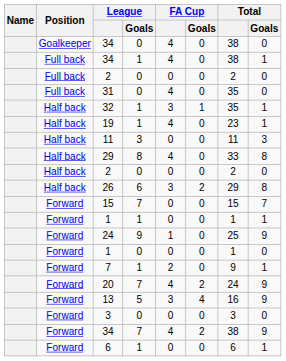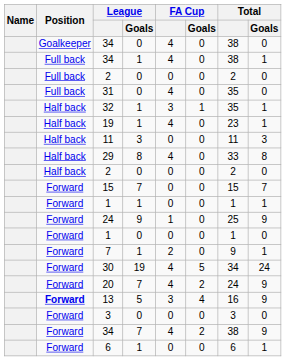 <table class="wikitable sortable plainrowheaders" style=text-align:center>
 <tr class="unsortable">
 <th scope=col rowspan=2>Name</th>
 <th scope=col rowspan=2>Position</th>
 <th scope=col colspan=2><a href='#'>League</a></th>
 <th scope=col colspan=2><a href='#'>FA Cup</a></th>
 <th scope=col colspan=2>Total</th>
 </tr>
 <tr>
 <th width=40 scope=col></th>
 <th width=40 scope=col>Goals</th>
 <th width=40 scope=col></th>
 <th width=40 scope=col>Goals</th>
 <th width=40 scope=col></th>
 <th width=40 scope=col>Goals</th>
 </tr>
 <tr>
 <th scope=row></th>
 <td data-sort-value="1"><a href='#'>Goalkeeper</a></td>
 <td>34</td>
 <td>0</td>
 <td>4</td>
 <td>0</td>
 <td>38</td>
 <td>0</td>
 </tr>
 <tr>
 <th scope=row></th>
 <td data-sort-value="2"><a href='#'>Full back</a></td>
 <td>34</td>
 <td>1</td>
 <td>4</td>
 <td>0</td>
 <td>38</td>
 <td>1</td>
 </tr>
 <tr>
 <th scope=row></th>
 <td data-sort-value="2"><a href='#'>Full back</a></td>
 <td>2</td>
 <td>0</td>
 <td>0</td>
 <td>0</td>
 <td>2</td>
 <td>0</td>
 </tr>
 <tr>
 <th scope=row></th>
 <td data-sort-value="2"><a href='#'>Full back</a></td>
 <td>31</td>
 <td>0</td>
 <td>4</td>
 <td>0</td>
 <td>35</td>
 <td>0</td>
 </tr>
 <tr>
 <th scope=row></th>
 <td data-sort-value="3"><a href='#'>Half back</a></td>
 <td>32</td>
 <td>1</td>
 <td>3</td>
 <td>1</td>
 <td>35</td>
 <td>1</td>
 </tr>
 <tr>
 <th scope=row></th>
 <td data-sort-value="3"><a href='#'>Half back</a></td>
 <td>19</td>
 <td>1</td>
 <td>4</td>
 <td>0</td>
 <td>23</td>
 <td>1</td>
 </tr>
 <tr>
 <th scope=row></th>
 <td data-sort-value="3"><a href='#'>Half back</a></td>
 <td>11</td>
 <td>3</td>
 <td>0</td>
 <td>0</td>
 <td>11</td>
 <td>3</td>
 </tr>
 <tr>
 <th scope=row></th>
 <td data-sort-value="3"><a href='#'>Half back</a></td>
 <td>29</td>
 <td>8</td>
 <td>4</td>
 <td>0</td>
 <td>33</td>
 <td>8</td>
 </tr>
 <tr>
 <th scope=row></th>
 <td data-sort-value="3"><a href='#'>Half back</a></td>
 <td>2</td>
 <td>0</td>
 <td>0</td>
 <td>0</td>
 <td>2</td>
 <td>0</td>
 </tr>
 <tr>
 <th scope=row></th>
-<td data-sort-value="3"><a href='#'>Half back</a></td>
-<td>26</td>
-<td>6</td>
-<td>3</td>
-<td>2</td>
-<td>29</td>
-<td>8</td>
-</tr>
-<tr>
-<th scope=row></th>
 <td data-sort-value="4"><a href='#'>Forward</a></td>
 <td>15</td>
 <td>7</td>
 <td>0</td>
 <td>0</td>
 <td>15</td>
 <td>7</td>
 </tr>
 <tr>
 <th scope=row></th>
 <td data-sort-value="4"><a href='#'>Forward</a></td>
 <td>1</td>
 <td>1</td>
 <td>0</td>
 <td>0</td>
 <td>1</td>
 <td>1</td>
 </tr>
 <tr>
 <th scope=row></th>
 <td data-sort-value="4"><a href='#'>Forward</a></td>
 <td>24</td>
 <td>9</td>
 <td>1</td>
 <td>0</td>
 <td>25</td>
 <td>9</td>
 </tr>
 <tr>
 <th scope=row></th>
 <td data-sort-value="4"><a href='#'>Forward</a></td>
 <td>1</td>
 <td>0</td>
 <td>0</td>
 <td>0</td>
 <td>1</td>
 <td>0</td>
 </tr>
 <tr>
 <th scope=row></th>
 <td data-sort-value="4"><a href='#'>Forward</a></td>
 <td>7</td>
 <td>1</td>
 <td>2</td>
 <td>0</td>
 <td>9</td>
 <td>1</td>
 </tr>
 <tr>
 <th scope=row></th>
 <td data-sort-value="4"><a href='#'>Forward</a></td>
+<td>30</td>
+<td>19</td>
+<td>4</td>
+<td>5</td>
+<td>34</td>
+<td>24</td>
+</tr>
+<tr>
+<th scope=row></th>
+<td data-sort-value="4"><a href='#'>Forward</a></td>
 <td>20</td>
 <td>7</td>
 <td>4</td>
 <td>2</td>
 <td>24</td>
 <td>9</td>
 </tr>
 <tr>
 <th scope=row></th>
-<td data-sort-value="4"><a href='#'>Forward</a></td>
+<td data-sort-value="4"><strong><a href='#'>Forward</a></strong></td>
 <td>13</td>
 <td>5</td>
 <td>3</td>
 <td>4</td>
 <td>16</td>
 <td>9</td>
 </tr>
 <tr>
 <th scope=row></th>
 <td data-sort-value="4"><a href='#'>Forward</a></td>
 <td>3</td>
 <td>0</td>
 <td>0</td>
 <td>0</td>
 <td>3</td>
 <td>0</td>
 </tr>
 <tr>
 <th scope=row></th>
 <td data-sort-value="4"><a href='#'>Forward</a></td>
 <td>34</td>
 <td>7</td>
 <td>4</td>
 <td>2</td>
 <td>38</td>
 <td>9</td>
 </tr>
 <tr>
 <th scope=row></th>
 <td data-sort-value="4"><a href='#'>Forward</a></td>
 <td>6</td>
 <td>1</td>
 <td>0</td>
 <td>0</td>
 <td>6</td>
 <td>1</td>
 </tr>
 </table>
